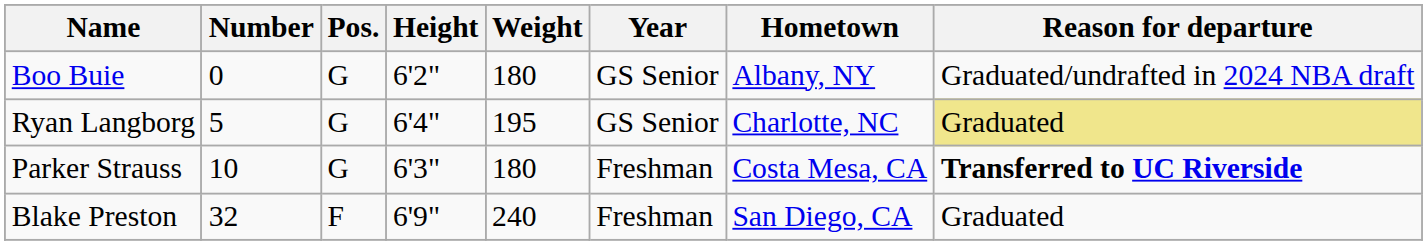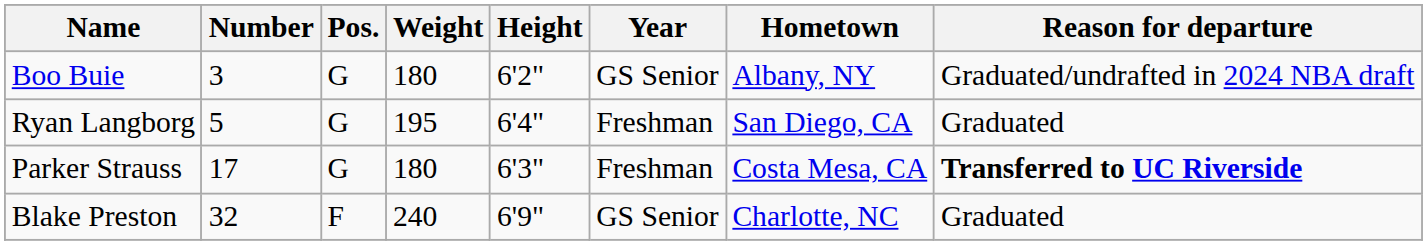 <table class="wikitable sortable" border="1">
 <tr>
 <th>Name</th>
 <th>Number</th>
 <th>Pos.</th>
+<th>Weight</th>
 <th>Height</th>
-<th>Weight</th>
 <th>Year</th>
 <th>Hometown</th>
 <th class="unsortable">Reason for departure</th>
 </tr>
 <tr>
 <td><a href='#'>Boo Buie</a></td>
-<td>0</td>
+<td>3</td>
 <td>G</td>
+<td>180</td>
 <td>6'2"</td>
-<td>180</td>
 <td>GS Senior</td>
 <td><a href='#'>Albany, NY</a></td>
 <td>Graduated/undrafted in <a href='#'>2024 NBA draft</a></td>
 </tr>
 <tr>
 <td>Ryan Langborg</td>
 <td>5</td>
 <td>G</td>
+<td>195</td>
 <td>6'4"</td>
-<td>195</td>
-<td>GS Senior</td>
-<td><a href='#'>Charlotte, NC</a></td>
-<td style="background: khaki;">Graduated</td>
+<td>Freshman</td>
+<td><a href='#'>San Diego, CA</a></td>
+<td>Graduated</td>
 </tr>
 <tr>
 <td>Parker Strauss</td>
-<td>10</td>
+<td>17</td>
 <td>G</td>
+<td>180</td>
 <td>6'3"</td>
-<td>180</td>
 <td>Freshman</td>
 <td><a href='#'>Costa Mesa, CA</a></td>
 <td><strong>Transferred to <a href='#'>UC Riverside</a></strong></td>
 </tr>
 <tr>
 <td>Blake Preston</td>
 <td>32</td>
 <td>F</td>
+<td>240</td>
 <td>6'9"</td>
-<td>240</td>
-<td>Freshman</td>
-<td><a href='#'>San Diego, CA</a></td>
+<td>GS Senior</td>
+<td><a href='#'>Charlotte, NC</a></td>
 <td>Graduated</td>
 </tr>
 </table>
